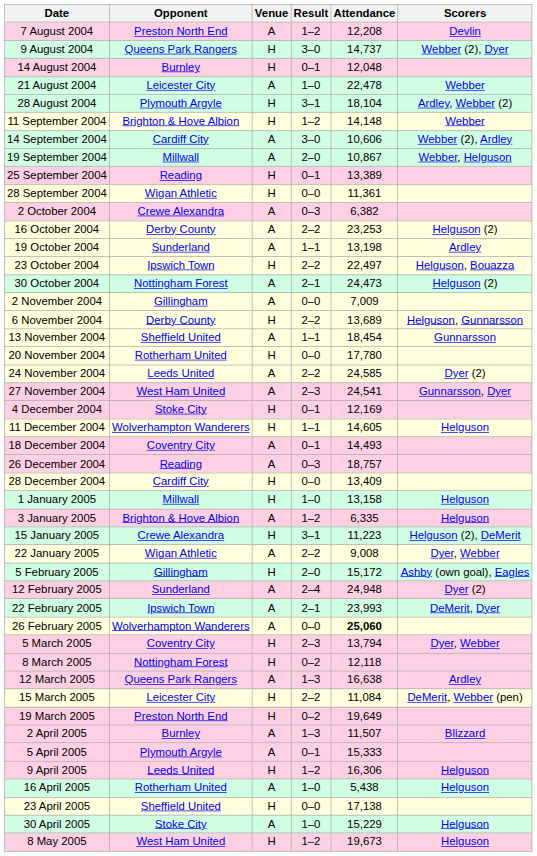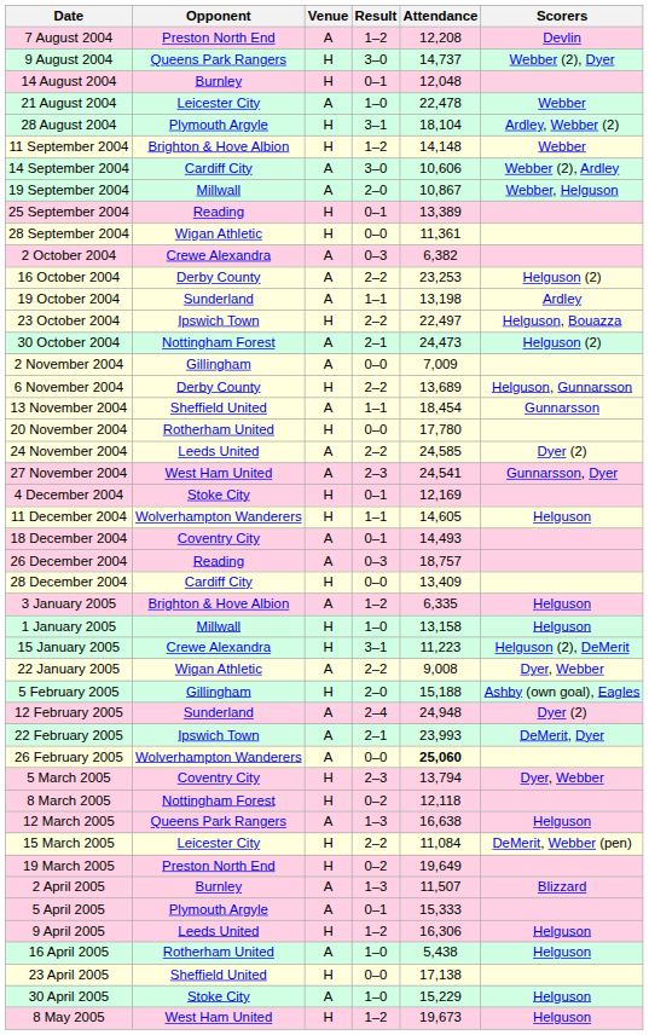 <table class="wikitable sortable" style="font-size:100%; text-align:center">
 <tr>
 <th>Date</th>
 <th>Opponent</th>
 <th>Venue</th>
 <th>Result</th>
 <th>Attendance</th>
 <th>Scorers</th>
 </tr>
 <tr style="background-color: #ffd0e3;">
 <td>7 August 2004</td>
 <td><a href='#'>Preston North End</a></td>
 <td>A</td>
 <td>1–2</td>
 <td>12,208</td>
 <td><a href='#'>Devlin</a></td>
 </tr>
 <tr style="background-color: #d0ffe3;">
 <td>9 August 2004</td>
 <td><a href='#'>Queens Park Rangers</a></td>
 <td>H</td>
 <td>3–0</td>
 <td>14,737</td>
 <td><a href='#'>Webber</a> (2), <a href='#'>Dyer</a></td>
 </tr>
 <tr style="background-color: #ffd0e3;">
 <td>14 August 2004</td>
 <td><a href='#'>Burnley</a></td>
 <td>H</td>
 <td>0–1</td>
 <td>12,048</td>
 <td></td>
 </tr>
 <tr style="background-color: #d0ffe3;">
 <td>21 August 2004</td>
 <td><a href='#'>Leicester City</a></td>
 <td>A</td>
 <td>1–0</td>
 <td>22,478</td>
 <td><a href='#'>Webber</a></td>
 </tr>
 <tr style="background-color: #d0ffe3;">
 <td>28 August 2004</td>
 <td><a href='#'>Plymouth Argyle</a></td>
 <td>H</td>
 <td>3–1</td>
 <td>18,104</td>
 <td><a href='#'>Ardley</a>, <a href='#'>Webber</a> (2)</td>
 </tr>
 <tr style="background-color: #ffffdd;">
 <td>11 September 2004</td>
 <td><a href='#'>Brighton & Hove Albion</a></td>
 <td>H</td>
 <td>1–2</td>
 <td>14,148</td>
 <td><a href='#'>Webber</a></td>
 </tr>
 <tr style="background-color: #d0ffe3;">
 <td>14 September 2004</td>
 <td><a href='#'>Cardiff City</a></td>
 <td>A</td>
 <td>3–0</td>
 <td>10,606</td>
 <td><a href='#'>Webber</a> (2), <a href='#'>Ardley</a></td>
 </tr>
 <tr style="background-color: #d0ffe3;">
 <td>19 September 2004</td>
 <td><a href='#'>Millwall</a></td>
 <td>A</td>
 <td>2–0</td>
 <td>10,867</td>
 <td><a href='#'>Webber</a>, <a href='#'>Helguson</a></td>
 </tr>
 <tr style="background-color: #ffd0e3;">
 <td>25 September 2004</td>
 <td><a href='#'>Reading</a></td>
 <td>H</td>
 <td>0–1</td>
 <td>13,389</td>
 <td></td>
 </tr>
 <tr style="background-color: #ffffdd;">
 <td>28 September 2004</td>
 <td><a href='#'>Wigan Athletic</a></td>
 <td>H</td>
 <td>0–0</td>
 <td>11,361</td>
 <td></td>
 </tr>
 <tr style="background-color: #ffd0e3;">
 <td>2 October 2004</td>
 <td><a href='#'>Crewe Alexandra</a></td>
 <td>A</td>
 <td>0–3</td>
 <td>6,382</td>
 <td></td>
 </tr>
 <tr style="background-color: #ffffdd;">
 <td>16 October 2004</td>
 <td><a href='#'>Derby County</a></td>
 <td>A</td>
 <td>2–2</td>
 <td>23,253</td>
 <td><a href='#'>Helguson</a> (2)</td>
 </tr>
 <tr style="background-color: #ffffdd;">
 <td>19 October 2004</td>
 <td><a href='#'>Sunderland</a></td>
 <td>A</td>
 <td>1–1</td>
 <td>13,198</td>
 <td><a href='#'>Ardley</a></td>
 </tr>
 <tr style="background-color: #ffffdd;">
 <td>23 October 2004</td>
 <td><a href='#'>Ipswich Town</a></td>
 <td>H</td>
 <td>2–2</td>
 <td>22,497</td>
 <td><a href='#'>Helguson</a>, <a href='#'>Bouazza</a></td>
 </tr>
 <tr style="background-color: #d0ffe3;">
 <td>30 October 2004</td>
 <td><a href='#'>Nottingham Forest</a></td>
 <td>A</td>
 <td>2–1</td>
 <td>24,473</td>
 <td><a href='#'>Helguson</a> (2)</td>
 </tr>
 <tr style="background-color: #ffffdd;">
 <td>2 November 2004</td>
 <td><a href='#'>Gillingham</a></td>
 <td>A</td>
 <td>0–0</td>
 <td>7,009</td>
 <td></td>
 </tr>
 <tr style="background-color: #ffffdd;">
 <td>6 November 2004</td>
 <td><a href='#'>Derby County</a></td>
 <td>H</td>
 <td>2–2</td>
 <td>13,689</td>
 <td><a href='#'>Helguson</a>, <a href='#'>Gunnarsson</a></td>
 </tr>
 <tr style="background-color: #ffffdd;">
 <td>13 November 2004</td>
 <td><a href='#'>Sheffield United</a></td>
 <td>A</td>
 <td>1–1</td>
 <td>18,454</td>
 <td><a href='#'>Gunnarsson</a></td>
 </tr>
 <tr style="background-color: #ffffdd;">
 <td>20 November 2004</td>
 <td><a href='#'>Rotherham United</a></td>
 <td>H</td>
 <td>0–0</td>
 <td>17,780</td>
 <td></td>
 </tr>
 <tr style="background-color: #ffffdd;">
 <td>24 November 2004</td>
 <td><a href='#'>Leeds United</a></td>
 <td>A</td>
 <td>2–2</td>
 <td>24,585</td>
 <td><a href='#'>Dyer</a> (2)</td>
 </tr>
 <tr style="background-color: #ffd0e3;">
 <td>27 November 2004</td>
 <td><a href='#'>West Ham United</a></td>
 <td>A</td>
 <td>2–3</td>
 <td>24,541</td>
 <td><a href='#'>Gunnarsson</a>, <a href='#'>Dyer</a></td>
 </tr>
 <tr style="background-color: #ffd0e3;">
 <td>4 December 2004</td>
 <td><a href='#'>Stoke City</a></td>
 <td>H</td>
 <td>0–1</td>
 <td>12,169</td>
 <td></td>
 </tr>
 <tr style="background-color: #ffffdd;">
 <td>11 December 2004</td>
 <td><a href='#'>Wolverhampton Wanderers</a></td>
 <td>H</td>
 <td>1–1</td>
 <td>14,605</td>
 <td><a href='#'>Helguson</a></td>
 </tr>
 <tr style="background-color: #ffd0e3;">
 <td>18 December 2004</td>
 <td><a href='#'>Coventry City</a></td>
 <td>A</td>
 <td>0–1</td>
 <td>14,493</td>
 <td></td>
 </tr>
 <tr style="background-color: #ffd0e3;">
 <td>26 December 2004</td>
 <td><a href='#'>Reading</a></td>
 <td>A</td>
 <td>0–3</td>
 <td>18,757</td>
 <td></td>
 </tr>
 <tr style="background-color: #ffffdd;">
 <td>28 December 2004</td>
 <td><a href='#'>Cardiff City</a></td>
 <td>H</td>
 <td>0–0</td>
 <td>13,409</td>
 <td></td>
 </tr>
+<tr style="background-color: #ffd0e3;">
+<td>3 January 2005</td>
+<td><a href='#'>Brighton & Hove Albion</a></td>
+<td>A</td>
+<td>1–2</td>
+<td>6,335</td>
+<td><a href='#'>Helguson</a></td>
+</tr>
 <tr style="background-color: #d0ffe3;">
 <td>1 January 2005</td>
 <td><a href='#'>Millwall</a></td>
 <td>H</td>
 <td>1–0</td>
 <td>13,158</td>
-<td><a href='#'>Helguson</a></td>
-</tr>
-<tr style="background-color: #ffd0e3;">
-<td>3 January 2005</td>
-<td><a href='#'>Brighton & Hove Albion</a></td>
-<td>A</td>
-<td>1–2</td>
-<td>6,335</td>
 <td><a href='#'>Helguson</a></td>
 </tr>
 <tr style="background-color: #d0ffe3;">
 <td>15 January 2005</td>
 <td><a href='#'>Crewe Alexandra</a></td>
 <td>H</td>
 <td>3–1</td>
 <td>11,223</td>
 <td><a href='#'>Helguson</a> (2), <a href='#'>DeMerit</a></td>
 </tr>
 <tr style="background-color: #ffffdd;">
 <td>22 January 2005</td>
 <td><a href='#'>Wigan Athletic</a></td>
 <td>A</td>
 <td>2–2</td>
 <td>9,008</td>
 <td><a href='#'>Dyer</a>, <a href='#'>Webber</a></td>
 </tr>
 <tr style="background-color: #d0ffe3;">
 <td>5 February 2005</td>
 <td><a href='#'>Gillingham</a></td>
 <td>H</td>
 <td>2–0</td>
-<td>15,172</td>
+<td>15,188</td>
 <td><a href='#'>Ashby</a> (own goal), <a href='#'>Eagles</a></td>
 </tr>
 <tr style="background-color: #ffd0e3;">
 <td>12 February 2005</td>
 <td><a href='#'>Sunderland</a></td>
 <td>A</td>
 <td>2–4</td>
 <td>24,948</td>
 <td><a href='#'>Dyer</a> (2)</td>
 </tr>
 <tr style="background-color: #d0ffe3;">
 <td>22 February 2005</td>
 <td><a href='#'>Ipswich Town</a></td>
 <td>A</td>
 <td>2–1</td>
 <td>23,993</td>
 <td><a href='#'>DeMerit</a>, <a href='#'>Dyer</a></td>
 </tr>
 <tr style="background-color: #ffffdd;">
 <td>26 February 2005</td>
 <td><a href='#'>Wolverhampton Wanderers</a></td>
 <td>A</td>
 <td>0–0</td>
 <td><strong>25,060</strong></td>
 <td></td>
 </tr>
 <tr style="background-color: #ffd0e3;">
 <td>5 March 2005</td>
 <td><a href='#'>Coventry City</a></td>
 <td>H</td>
 <td>2–3</td>
 <td>13,794</td>
 <td><a href='#'>Dyer</a>, <a href='#'>Webber</a></td>
 </tr>
 <tr style="background-color: #ffd0e3;">
 <td>8 March 2005</td>
 <td><a href='#'>Nottingham Forest</a></td>
 <td>H</td>
 <td>0–2</td>
 <td>12,118</td>
 <td></td>
 </tr>
 <tr style="background-color: #ffd0e3;">
 <td>12 March 2005</td>
 <td><a href='#'>Queens Park Rangers</a></td>
 <td>A</td>
 <td>1–3</td>
 <td>16,638</td>
-<td><a href='#'>Ardley</a></td>
+<td><a href='#'>Helguson</a></td>
 </tr>
 <tr style="background-color: #ffffdd;">
 <td>15 March 2005</td>
 <td><a href='#'>Leicester City</a></td>
 <td>H</td>
 <td>2–2</td>
 <td>11,084</td>
 <td><a href='#'>DeMerit</a>, <a href='#'>Webber</a> (pen)</td>
 </tr>
 <tr style="background-color: #ffd0e3;">
 <td>19 March 2005</td>
 <td><a href='#'>Preston North End</a></td>
 <td>H</td>
 <td>0–2</td>
 <td>19,649</td>
 <td></td>
 </tr>
 <tr style="background-color: #ffd0e3;">
 <td>2 April 2005</td>
 <td><a href='#'>Burnley</a></td>
 <td>A</td>
 <td>1–3</td>
 <td>11,507</td>
 <td><a href='#'>Blizzard</a></td>
 </tr>
 <tr style="background-color: #ffd0e3;">
 <td>5 April 2005</td>
 <td><a href='#'>Plymouth Argyle</a></td>
 <td>A</td>
 <td>0–1</td>
 <td>15,333</td>
 <td></td>
 </tr>
 <tr style="background-color: #ffd0e3;">
 <td>9 April 2005</td>
 <td><a href='#'>Leeds United</a></td>
 <td>H</td>
 <td>1–2</td>
 <td>16,306</td>
 <td><a href='#'>Helguson</a></td>
 </tr>
 <tr style="background-color: #d0ffe3;">
 <td>16 April 2005</td>
 <td><a href='#'>Rotherham United</a></td>
 <td>A</td>
 <td>1–0</td>
 <td>5,438</td>
 <td><a href='#'>Helguson</a></td>
 </tr>
 <tr style="background-color: #ffffdd;">
 <td>23 April 2005</td>
 <td><a href='#'>Sheffield United</a></td>
 <td>H</td>
 <td>0–0</td>
 <td>17,138</td>
 <td></td>
 </tr>
 <tr style="background-color: #d0ffe3;">
 <td>30 April 2005</td>
 <td><a href='#'>Stoke City</a></td>
 <td>A</td>
 <td>1–0</td>
 <td>15,229</td>
 <td><a href='#'>Helguson</a></td>
 </tr>
 <tr style="background-color: #ffd0e3;">
 <td>8 May 2005</td>
 <td><a href='#'>West Ham United</a></td>
 <td>H</td>
 <td>1–2</td>
 <td>19,673</td>
 <td><a href='#'>Helguson</a></td>
 </tr>
 </table>
